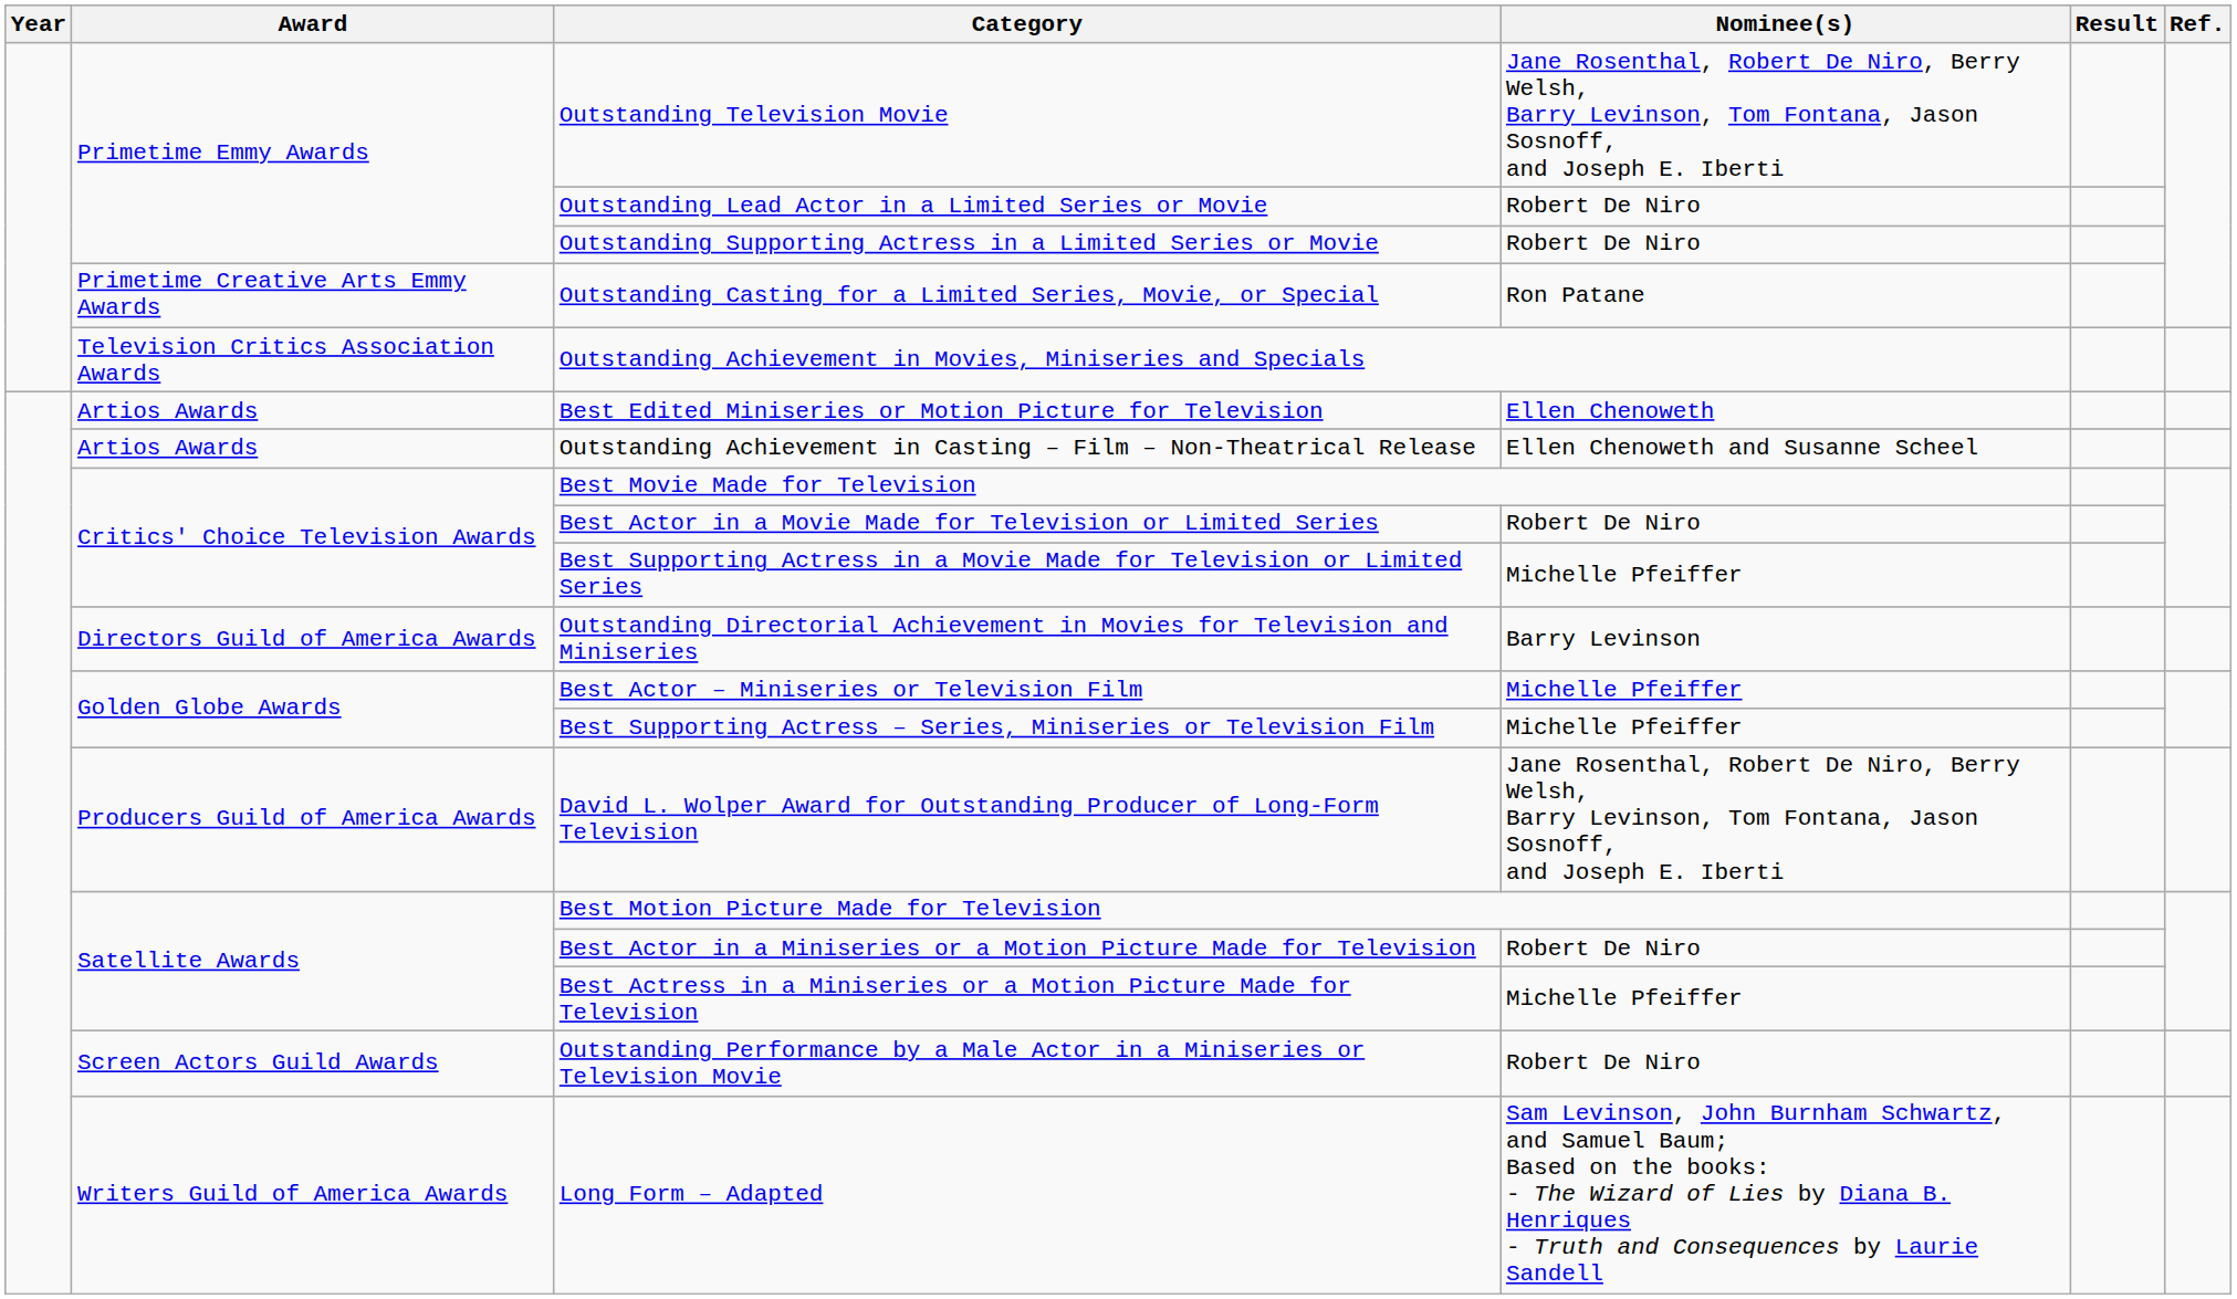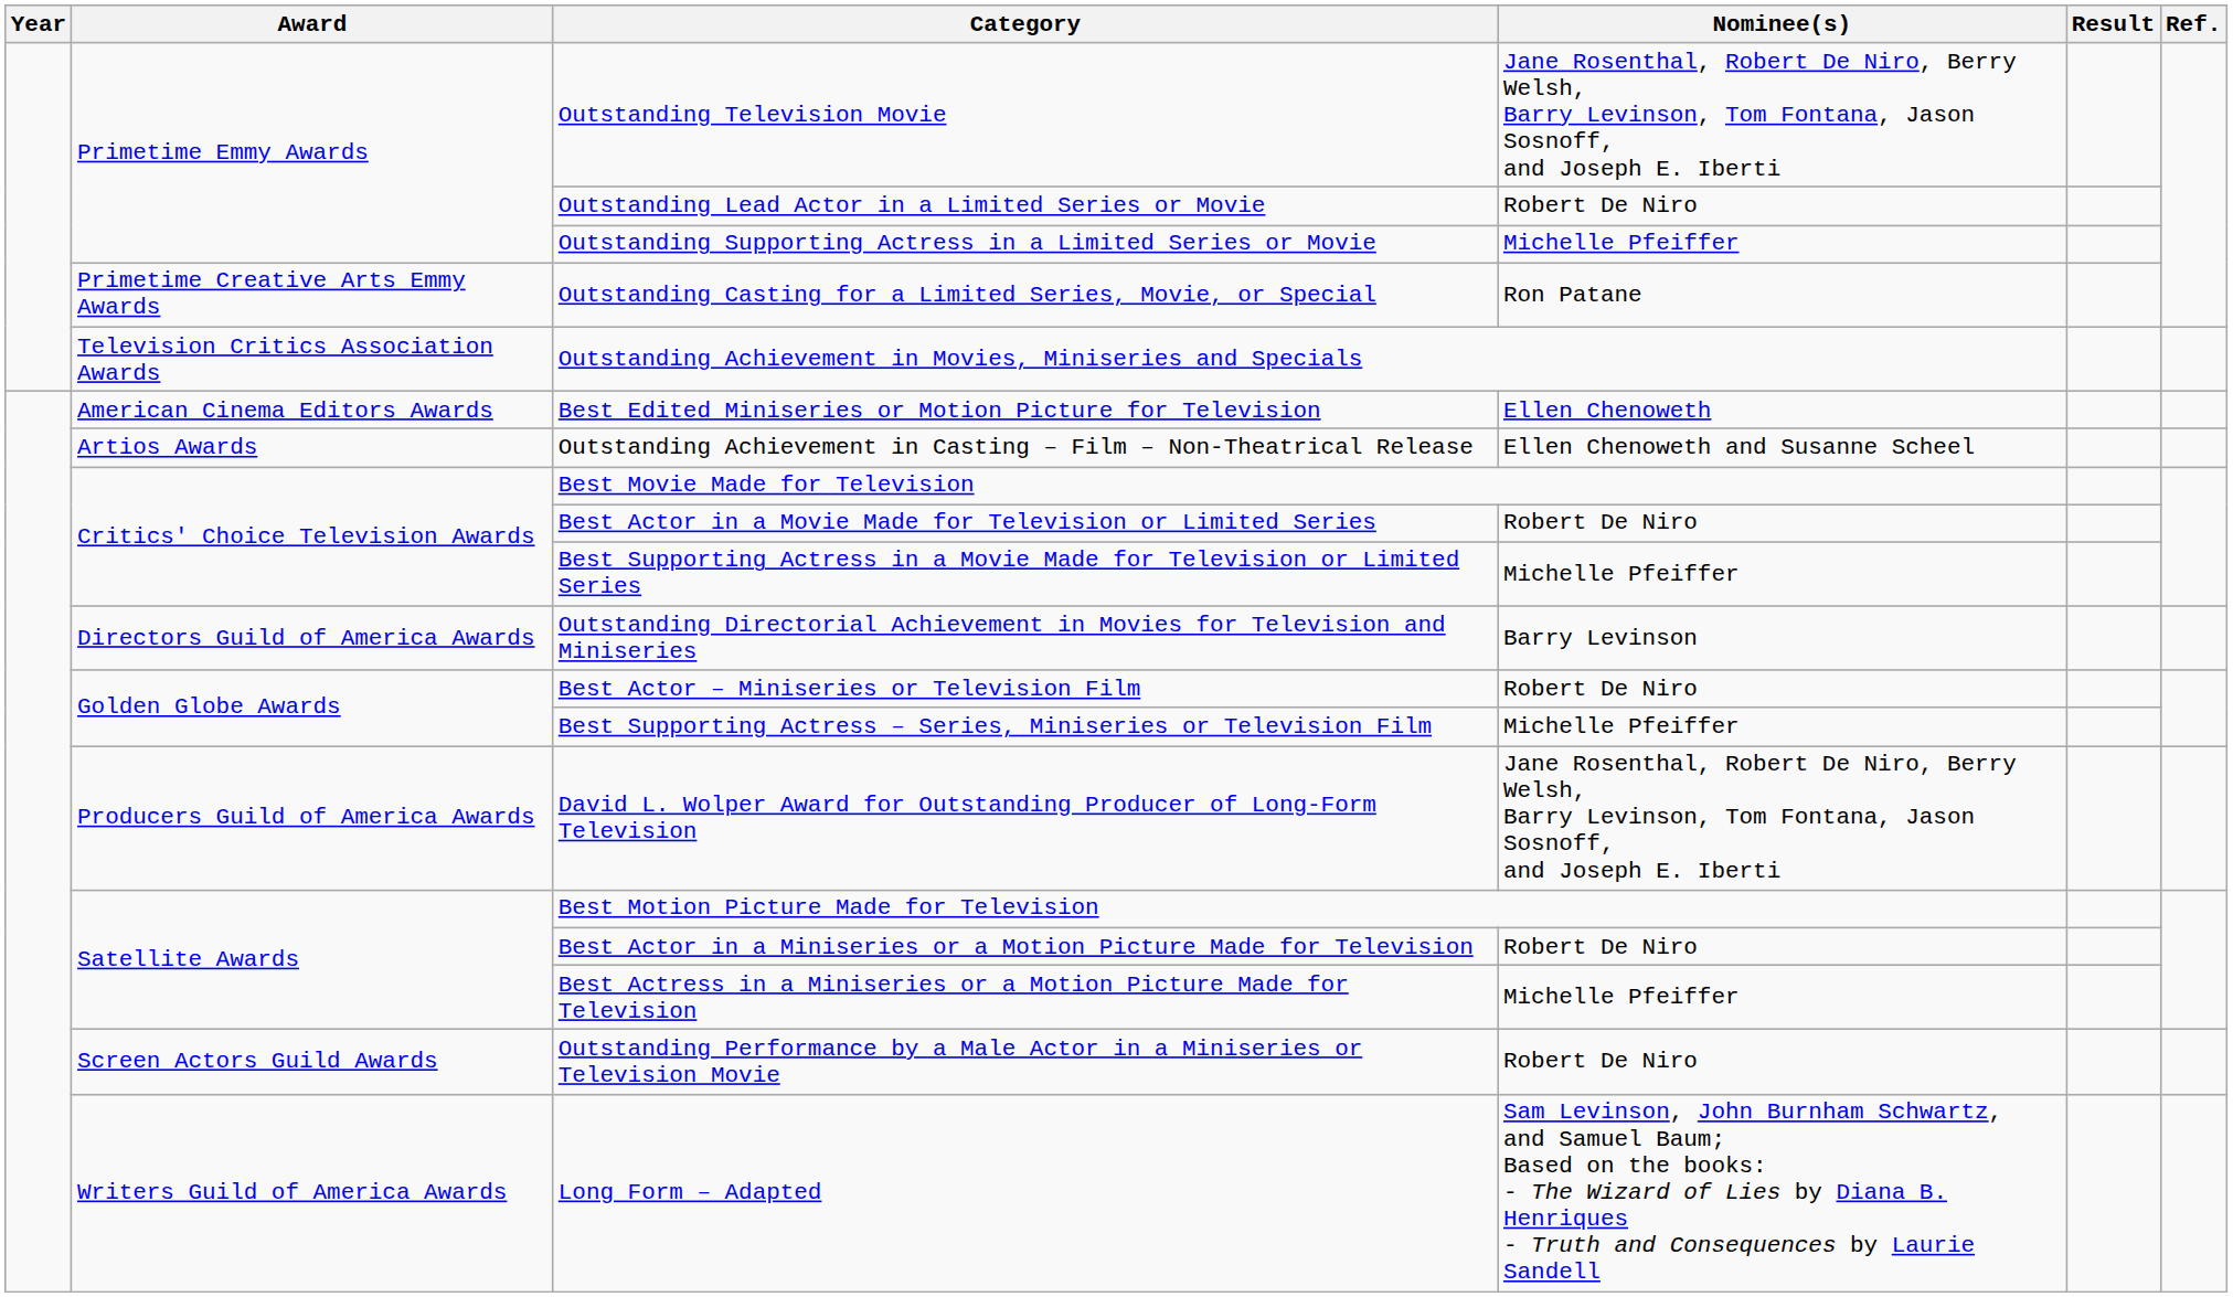 <table class="wikitable sortable">
 <tr>
 <th>Year</th>
 <th>Award</th>
 <th>Category</th>
 <th>Nominee(s)</th>
 <th>Result</th>
 <th>Ref.</th>
 </tr>
 <tr>
 <td rowspan="5"></td>
 <td rowspan="3"><a href='#'>Primetime Emmy Awards</a></td>
 <td><a href='#'>Outstanding Television Movie</a></td>
 <td><a href='#'>Jane Rosenthal</a>, <a href='#'>Robert De Niro</a>, Berry Welsh, <br> <a href='#'>Barry Levinson</a>, <a href='#'>Tom Fontana</a>, Jason Sosnoff, <br> and Joseph E. Iberti</td>
 <td></td>
 <td align="center" rowspan="4"></td>
 </tr>
 <tr>
 <td><a href='#'>Outstanding Lead Actor in a Limited Series or Movie</a></td>
 <td>Robert De Niro</td>
 <td></td>
 </tr>
 <tr>
 <td><a href='#'>Outstanding Supporting Actress in a Limited Series or Movie</a></td>
-<td>Robert De Niro</td>
+<td><a href='#'>Michelle Pfeiffer</a></td>
 <td></td>
 </tr>
 <tr>
 <td><a href='#'>Primetime Creative Arts Emmy Awards</a></td>
 <td><a href='#'>Outstanding Casting for a Limited Series, Movie, or Special</a></td>
 <td>Ron Patane</td>
 <td></td>
 </tr>
 <tr>
 <td><a href='#'>Television Critics Association Awards</a></td>
 <td colspan="2"><a href='#'>Outstanding Achievement in Movies, Miniseries and Specials</a></td>
 <td></td>
 <td align="center"></td>
 </tr>
 <tr>
 <td rowspan="14"></td>
-<td><a href='#'>Artios Awards</a></td>
+<td><a href='#'>American Cinema Editors Awards</a></td>
 <td><a href='#'>Best Edited Miniseries or Motion Picture for Television</a></td>
 <td><a href='#'>Ellen Chenoweth</a></td>
 <td></td>
 <td align="center"></td>
 </tr>
 <tr>
 <td><a href='#'>Artios Awards</a></td>
 <td>Outstanding Achievement in Casting – Film – Non-Theatrical Release</td>
 <td>Ellen Chenoweth and Susanne Scheel</td>
 <td></td>
 <td align="center"></td>
 </tr>
 <tr>
 <td rowspan="3"><a href='#'>Critics' Choice Television Awards</a></td>
 <td colspan="2"><a href='#'>Best Movie Made for Television</a></td>
 <td></td>
 <td align="center" rowspan="3"></td>
 </tr>
 <tr>
 <td><a href='#'>Best Actor in a Movie Made for Television or Limited Series</a></td>
 <td>Robert De Niro</td>
 <td></td>
 </tr>
 <tr>
 <td><a href='#'>Best Supporting Actress in a Movie Made for Television or Limited Series</a></td>
 <td>Michelle Pfeiffer</td>
 <td></td>
 </tr>
 <tr>
 <td><a href='#'>Directors Guild of America Awards</a></td>
 <td><a href='#'>Outstanding Directorial Achievement in Movies for Television and Miniseries</a></td>
 <td>Barry Levinson</td>
 <td></td>
 <td align="center"></td>
 </tr>
 <tr>
 <td rowspan="2"><a href='#'>Golden Globe Awards</a></td>
 <td><a href='#'>Best Actor – Miniseries or Television Film</a></td>
-<td><a href='#'>Michelle Pfeiffer</a></td>
+<td>Robert De Niro</td>
 <td></td>
 <td align="center" rowspan="2"></td>
 </tr>
 <tr>
 <td><a href='#'>Best Supporting Actress – Series, Miniseries or Television Film</a></td>
 <td>Michelle Pfeiffer</td>
 <td></td>
 </tr>
 <tr>
 <td><a href='#'>Producers Guild of America Awards</a></td>
 <td><a href='#'>David L. Wolper Award for Outstanding Producer of Long-Form Television</a></td>
 <td>Jane Rosenthal, Robert De Niro, Berry Welsh, <br> Barry Levinson, Tom Fontana, Jason Sosnoff, <br> and Joseph E. Iberti</td>
 <td></td>
 <td align="center"></td>
 </tr>
 <tr>
 <td rowspan="3"><a href='#'>Satellite Awards</a></td>
 <td colspan="2"><a href='#'>Best Motion Picture Made for Television</a></td>
 <td></td>
 <td align="center" rowspan="3"></td>
 </tr>
 <tr>
 <td><a href='#'>Best Actor in a Miniseries or a Motion Picture Made for Television</a></td>
 <td>Robert De Niro</td>
 <td></td>
 </tr>
 <tr>
 <td><a href='#'>Best Actress in a Miniseries or a Motion Picture Made for Television</a></td>
 <td>Michelle Pfeiffer</td>
 <td></td>
 </tr>
 <tr>
 <td><a href='#'>Screen Actors Guild Awards</a></td>
 <td><a href='#'>Outstanding Performance by a Male Actor in a Miniseries or Television Movie</a></td>
 <td>Robert De Niro</td>
 <td></td>
 <td align="center"></td>
 </tr>
 <tr>
 <td><a href='#'>Writers Guild of America Awards</a></td>
 <td><a href='#'>Long Form – Adapted</a></td>
 <td><a href='#'>Sam Levinson</a>, <a href='#'>John Burnham Schwartz</a>, <br> and Samuel Baum; <br> Based on the books: <br> - <em>The Wizard of Lies</em> by <a href='#'>Diana B. Henriques</a> <br> - <em>Truth and Consequences</em> by <a href='#'>Laurie Sandell</a></td>
 <td></td>
 <td align="center"></td>
 </tr>
 </table>
